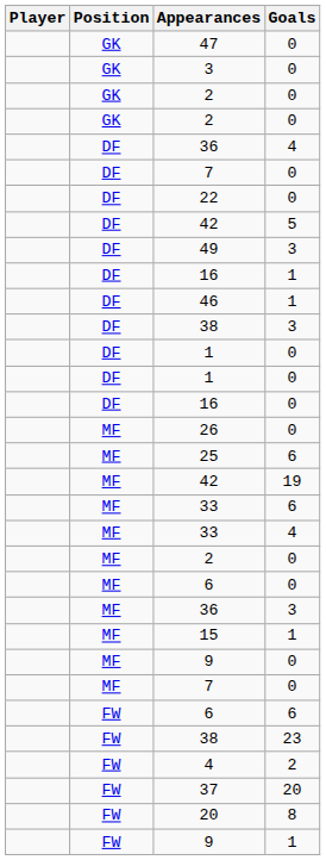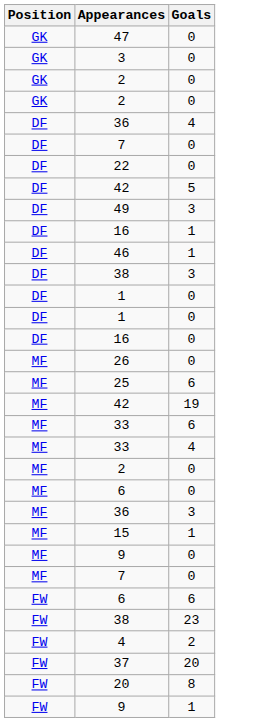 <table class="wikitable sortable" style="text-align: center;">
 <tr>
-<th>Player</th>
 <th>Position</th>
 <th>Appearances</th>
 <th>Goals</th>
 </tr>
 <tr>
-<td align="left"> </td>
 <td><a href='#'>GK</a></td>
 <td>47</td>
 <td>0</td>
 </tr>
 <tr>
-<td align="left"> </td>
 <td><a href='#'>GK</a></td>
 <td>3</td>
 <td>0</td>
 </tr>
 <tr>
-<td align="left"> </td>
 <td><a href='#'>GK</a></td>
 <td>2</td>
 <td>0</td>
 </tr>
 <tr>
-<td align="left"> </td>
 <td><a href='#'>GK</a></td>
 <td>2</td>
 <td>0</td>
 </tr>
 <tr>
-<td align="left"> </td>
 <td><a href='#'>DF</a></td>
 <td>36</td>
 <td>4</td>
 </tr>
 <tr>
-<td align="left"> </td>
 <td><a href='#'>DF</a></td>
 <td>7</td>
 <td>0</td>
 </tr>
 <tr>
-<td align="left"> </td>
 <td><a href='#'>DF</a></td>
 <td>22</td>
 <td>0</td>
 </tr>
 <tr>
-<td align="left"> </td>
 <td><a href='#'>DF</a></td>
 <td>42</td>
 <td>5</td>
 </tr>
 <tr>
-<td align="left"> </td>
 <td><a href='#'>DF</a></td>
 <td>49</td>
 <td>3</td>
 </tr>
 <tr>
-<td align="left"> </td>
 <td><a href='#'>DF</a></td>
 <td>16</td>
 <td>1</td>
 </tr>
 <tr>
-<td align="left"> </td>
 <td><a href='#'>DF</a></td>
 <td>46</td>
 <td>1</td>
 </tr>
 <tr>
-<td align="left"> </td>
 <td><a href='#'>DF</a></td>
 <td>38</td>
 <td>3</td>
 </tr>
 <tr>
-<td align="left"> </td>
 <td><a href='#'>DF</a></td>
 <td>1</td>
 <td>0</td>
 </tr>
 <tr>
-<td align="left"> </td>
 <td><a href='#'>DF</a></td>
 <td>1</td>
 <td>0</td>
 </tr>
 <tr>
-<td align="left"> </td>
 <td><a href='#'>DF</a></td>
 <td>16</td>
 <td>0</td>
 </tr>
 <tr>
-<td align="left"> </td>
 <td><a href='#'>MF</a></td>
 <td>26</td>
 <td>0</td>
 </tr>
 <tr>
-<td align="left"> </td>
 <td><a href='#'>MF</a></td>
 <td>25</td>
 <td>6</td>
 </tr>
 <tr>
-<td align="left"> </td>
 <td><a href='#'>MF</a></td>
 <td>42</td>
 <td>19</td>
 </tr>
 <tr>
-<td align="left"> </td>
 <td><a href='#'>MF</a></td>
 <td>33</td>
 <td>6</td>
 </tr>
 <tr>
-<td align="left"> </td>
 <td><a href='#'>MF</a></td>
 <td>33</td>
 <td>4</td>
 </tr>
 <tr>
-<td align="left"> </td>
 <td><a href='#'>MF</a></td>
 <td>2</td>
 <td>0</td>
 </tr>
 <tr>
-<td align="left"> </td>
 <td><a href='#'>MF</a></td>
 <td>6</td>
 <td>0</td>
 </tr>
 <tr>
-<td align="left"> </td>
 <td><a href='#'>MF</a></td>
 <td>36</td>
 <td>3</td>
 </tr>
 <tr>
-<td align="left"> </td>
 <td><a href='#'>MF</a></td>
 <td>15</td>
 <td>1</td>
 </tr>
 <tr>
-<td align="left"> </td>
 <td><a href='#'>MF</a></td>
 <td>9</td>
 <td>0</td>
 </tr>
 <tr>
-<td align="left"> </td>
 <td><a href='#'>MF</a></td>
 <td>7</td>
 <td>0</td>
 </tr>
 <tr>
-<td align="left"> </td>
 <td><a href='#'>FW</a></td>
 <td>6</td>
 <td>6</td>
 </tr>
 <tr>
-<td align="left"> </td>
 <td><a href='#'>FW</a></td>
 <td>38</td>
 <td>23</td>
 </tr>
 <tr>
-<td align="left"> </td>
 <td><a href='#'>FW</a></td>
 <td>4</td>
 <td>2</td>
 </tr>
 <tr>
-<td align="left"> </td>
 <td><a href='#'>FW</a></td>
 <td>37</td>
 <td>20</td>
 </tr>
 <tr>
-<td align="left"> </td>
 <td><a href='#'>FW</a></td>
 <td>20</td>
 <td>8</td>
 </tr>
 <tr>
-<td align="left"> </td>
 <td><a href='#'>FW</a></td>
 <td>9</td>
 <td>1</td>
 </tr>
 </table>
